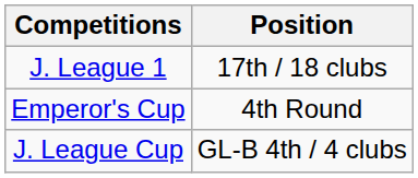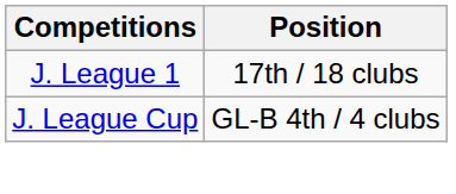 <table class="wikitable" style="text-align:center;">
 <tr>
 <th>Competitions</th>
 <th>Position</th>
 </tr>
 <tr>
 <td><a href='#'>J. League 1</a></td>
 <td>17th / 18 clubs</td>
 </tr>
 <tr>
-<td><a href='#'>Emperor's Cup</a></td>
-<td>4th Round</td>
-</tr>
-<tr>
 <td><a href='#'>J. League Cup</a></td>
 <td>GL-B 4th / 4 clubs</td>
 </tr>
 </table>
